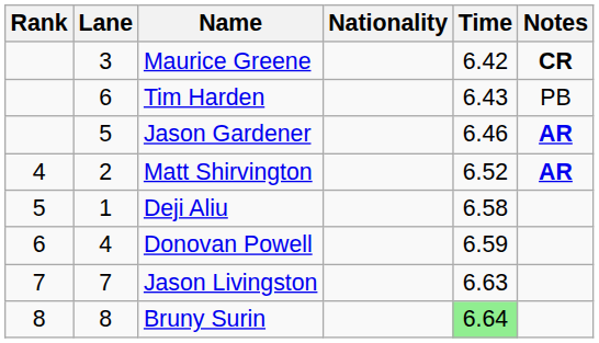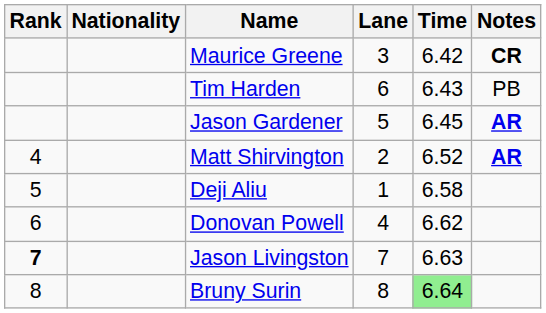 <table class="wikitable sortable" style="text-align:center">
 <tr>
 <th>Rank</th>
+<th>Nationality</th>
+<th>Name</th>
 <th>Lane</th>
-<th>Name</th>
-<th>Nationality</th>
 <th>Time</th>
 <th>Notes</th>
 </tr>
 <tr>
 <td></td>
+<td align=left></td>
+<td align="left"><a href='#'>Maurice Greene</a></td>
 <td>3</td>
-<td align="left"><a href='#'>Maurice Greene</a></td>
-<td align=left></td>
 <td>6.42</td>
 <td><strong>CR</strong></td>
 </tr>
 <tr>
 <td></td>
+<td align=left></td>
+<td align="left"><a href='#'>Tim Harden</a></td>
 <td>6</td>
-<td align="left"><a href='#'>Tim Harden</a></td>
-<td align=left></td>
 <td>6.43</td>
 <td>PB</td>
 </tr>
 <tr>
 <td></td>
+<td align=left></td>
+<td align="left"><a href='#'>Jason Gardener</a></td>
 <td>5</td>
-<td align="left"><a href='#'>Jason Gardener</a></td>
-<td align=left></td>
-<td>6.46</td>
+<td>6.45</td>
 <td><strong><a href='#'>AR</a></strong></td>
 </tr>
 <tr>
 <td>4</td>
+<td align=left></td>
+<td align="left"><a href='#'>Matt Shirvington</a></td>
 <td>2</td>
-<td align="left"><a href='#'>Matt Shirvington</a></td>
-<td align=left></td>
 <td>6.52</td>
 <td><strong><a href='#'>AR</a></strong></td>
 </tr>
 <tr>
 <td>5</td>
+<td align=left></td>
+<td align="left"><a href='#'>Deji Aliu</a></td>
 <td>1</td>
-<td align="left"><a href='#'>Deji Aliu</a></td>
-<td align=left></td>
 <td>6.58</td>
 <td></td>
 </tr>
 <tr>
 <td>6</td>
+<td align=left></td>
+<td align="left"><a href='#'>Donovan Powell</a></td>
 <td>4</td>
-<td align="left"><a href='#'>Donovan Powell</a></td>
-<td align=left></td>
-<td>6.59</td>
+<td>6.62</td>
 <td></td>
 </tr>
 <tr>
+<td><strong>7</strong></td>
+<td align=left></td>
+<td align="left"><a href='#'>Jason Livingston</a></td>
 <td>7</td>
-<td>7</td>
-<td align="left"><a href='#'>Jason Livingston</a></td>
-<td align=left></td>
 <td>6.63</td>
 <td></td>
 </tr>
 <tr>
 <td>8</td>
+<td align=left></td>
+<td align="left"><a href='#'>Bruny Surin</a></td>
 <td>8</td>
-<td align="left"><a href='#'>Bruny Surin</a></td>
-<td align=left></td>
 <td style="background: lightgreen;">6.64</td>
 <td></td>
 </tr>
 </table>
